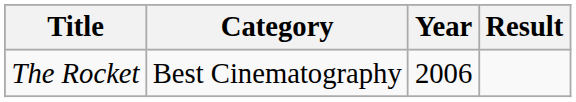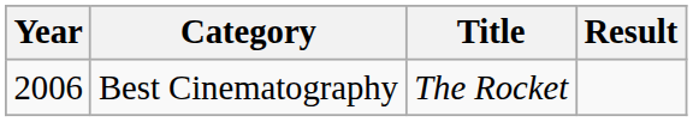 <table class="wikitable">
 <tr>
+<th>Year</th>
+<th>Category</th>
 <th>Title</th>
-<th>Category</th>
-<th>Year</th>
 <th>Result</th>
 </tr>
 <tr>
+<td>2006</td>
+<td>Best Cinematography</td>
 <td><em>The Rocket</em></td>
-<td>Best Cinematography</td>
-<td>2006</td>
 <td></td>
 </tr>
 </table>
